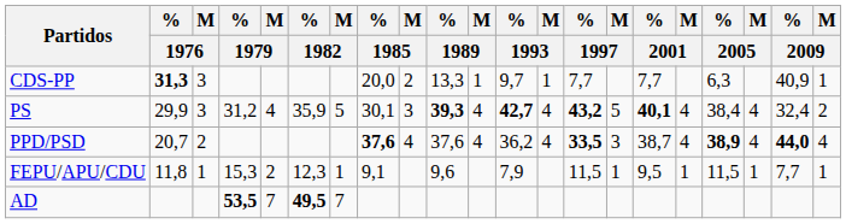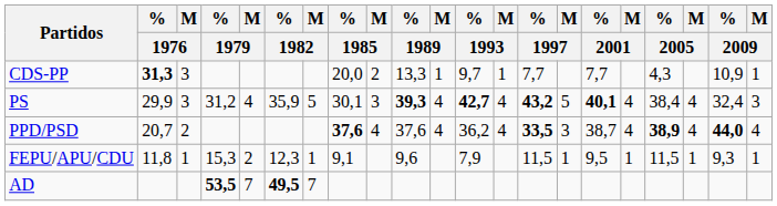 <table class="wikitable">
 <tr>
 <th rowspan="2">Partidos</th>
 <th>%</th>
 <th>M</th>
 <th>%</th>
 <th>M</th>
 <th>%</th>
 <th>M</th>
 <th>%</th>
 <th>M</th>
 <th>%</th>
 <th>M</th>
 <th>%</th>
 <th>M</th>
 <th>%</th>
 <th>M</th>
 <th>%</th>
 <th>M</th>
 <th>%</th>
 <th>M</th>
 <th>%</th>
 <th>M</th>
 </tr>
 <tr>
 <th colspan="2">1976</th>
 <th colspan="2">1979</th>
 <th colspan="2">1982</th>
 <th colspan="2">1985</th>
 <th colspan="2">1989</th>
 <th colspan="2">1993</th>
 <th colspan="2">1997</th>
 <th colspan="2">2001</th>
 <th colspan="2">2005</th>
 <th colspan="2">2009</th>
 </tr>
 <tr>
 <td><a href='#'>CDS-PP</a></td>
 <td><strong>31,3</strong></td>
 <td>3</td>
 <td></td>
 <td></td>
 <td></td>
 <td></td>
 <td>20,0</td>
 <td>2</td>
 <td>13,3</td>
 <td>1</td>
 <td>9,7</td>
 <td>1</td>
 <td>7,7</td>
 <td></td>
 <td>7,7</td>
 <td></td>
-<td>6,3</td>
+<td>4,3</td>
 <td></td>
-<td>40,9</td>
+<td>10,9</td>
 <td>1</td>
 </tr>
 <tr>
 <td><a href='#'>PS</a></td>
 <td>29,9</td>
 <td>3</td>
 <td>31,2</td>
 <td>4</td>
 <td>35,9</td>
 <td>5</td>
 <td>30,1</td>
 <td>3</td>
 <td><strong>39,3</strong></td>
 <td>4</td>
 <td><strong>42,7</strong></td>
 <td>4</td>
 <td><strong>43,2</strong></td>
 <td>5</td>
 <td><strong>40,1</strong></td>
 <td>4</td>
 <td>38,4</td>
 <td>4</td>
 <td>32,4</td>
-<td>2</td>
+<td>3</td>
 </tr>
 <tr>
 <td><a href='#'>PPD/PSD</a></td>
 <td>20,7</td>
 <td>2</td>
 <td></td>
 <td></td>
 <td></td>
 <td></td>
 <td><strong>37,6</strong></td>
 <td>4</td>
 <td>37,6</td>
 <td>4</td>
 <td>36,2</td>
 <td>4</td>
 <td><strong>33,5</strong></td>
 <td>3</td>
 <td>38,7</td>
 <td>4</td>
 <td><strong>38,9</strong></td>
 <td>4</td>
 <td><strong>44,0</strong></td>
 <td>4</td>
 </tr>
 <tr>
 <td><a href='#'>FEPU</a>/<a href='#'>APU</a>/<a href='#'>CDU</a></td>
 <td>11,8</td>
 <td>1</td>
 <td>15,3</td>
 <td>2</td>
 <td>12,3</td>
 <td>1</td>
 <td>9,1</td>
 <td></td>
 <td>9,6</td>
 <td></td>
 <td>7,9</td>
 <td></td>
 <td>11,5</td>
 <td>1</td>
 <td>9,5</td>
 <td>1</td>
 <td>11,5</td>
 <td>1</td>
-<td>7,7</td>
+<td>9,3</td>
 <td>1</td>
 </tr>
 <tr>
 <td><a href='#'>AD</a></td>
 <td></td>
 <td></td>
 <td><strong>53,5</strong></td>
 <td>7</td>
 <td><strong>49,5</strong></td>
 <td>7</td>
 <td></td>
 <td></td>
 <td></td>
 <td></td>
 <td></td>
 <td></td>
 <td></td>
 <td></td>
 <td></td>
 <td></td>
 <td></td>
 <td></td>
 <td></td>
 <td></td>
 </tr>
 </table>
